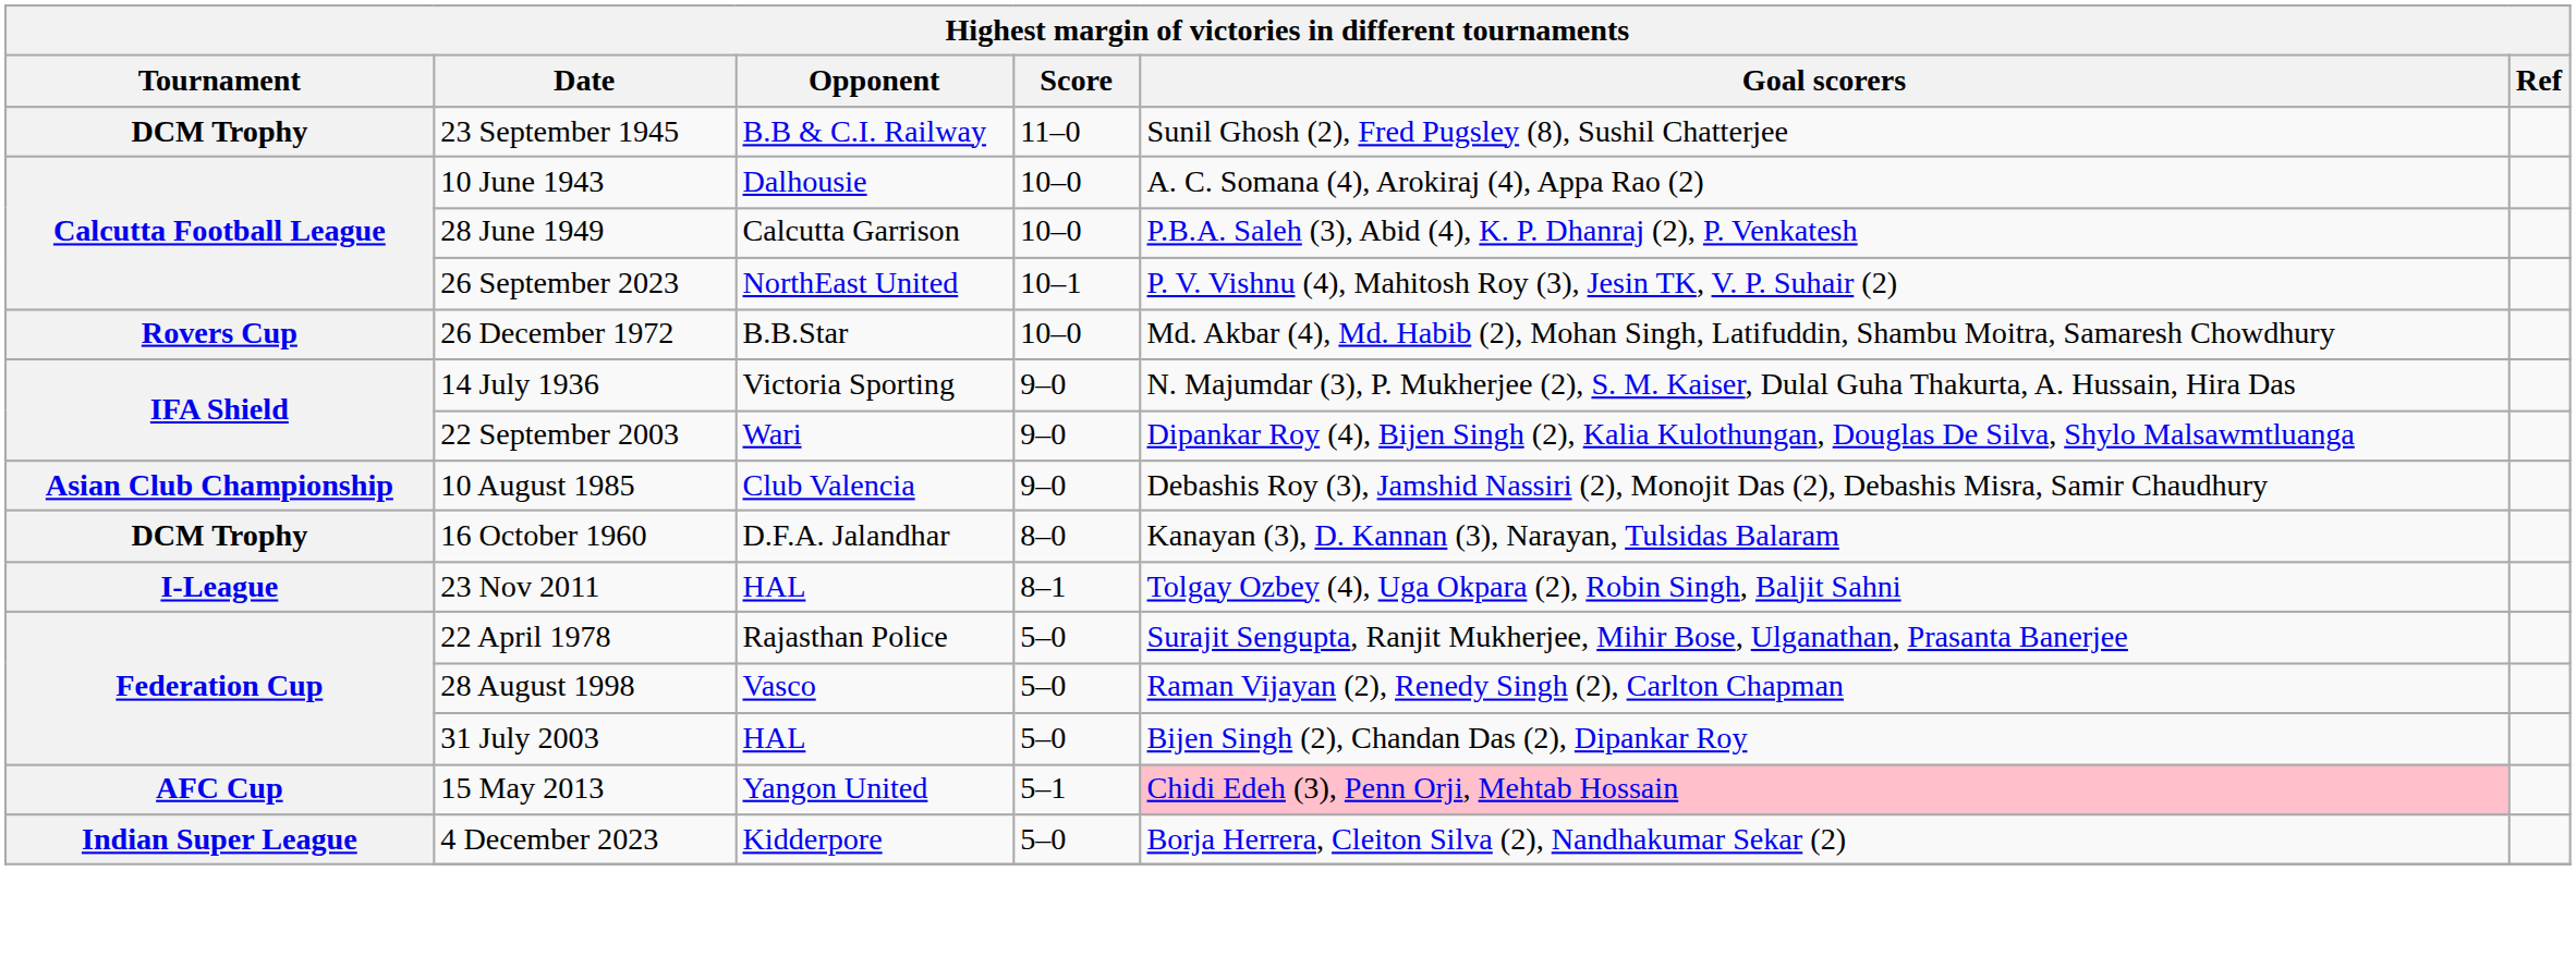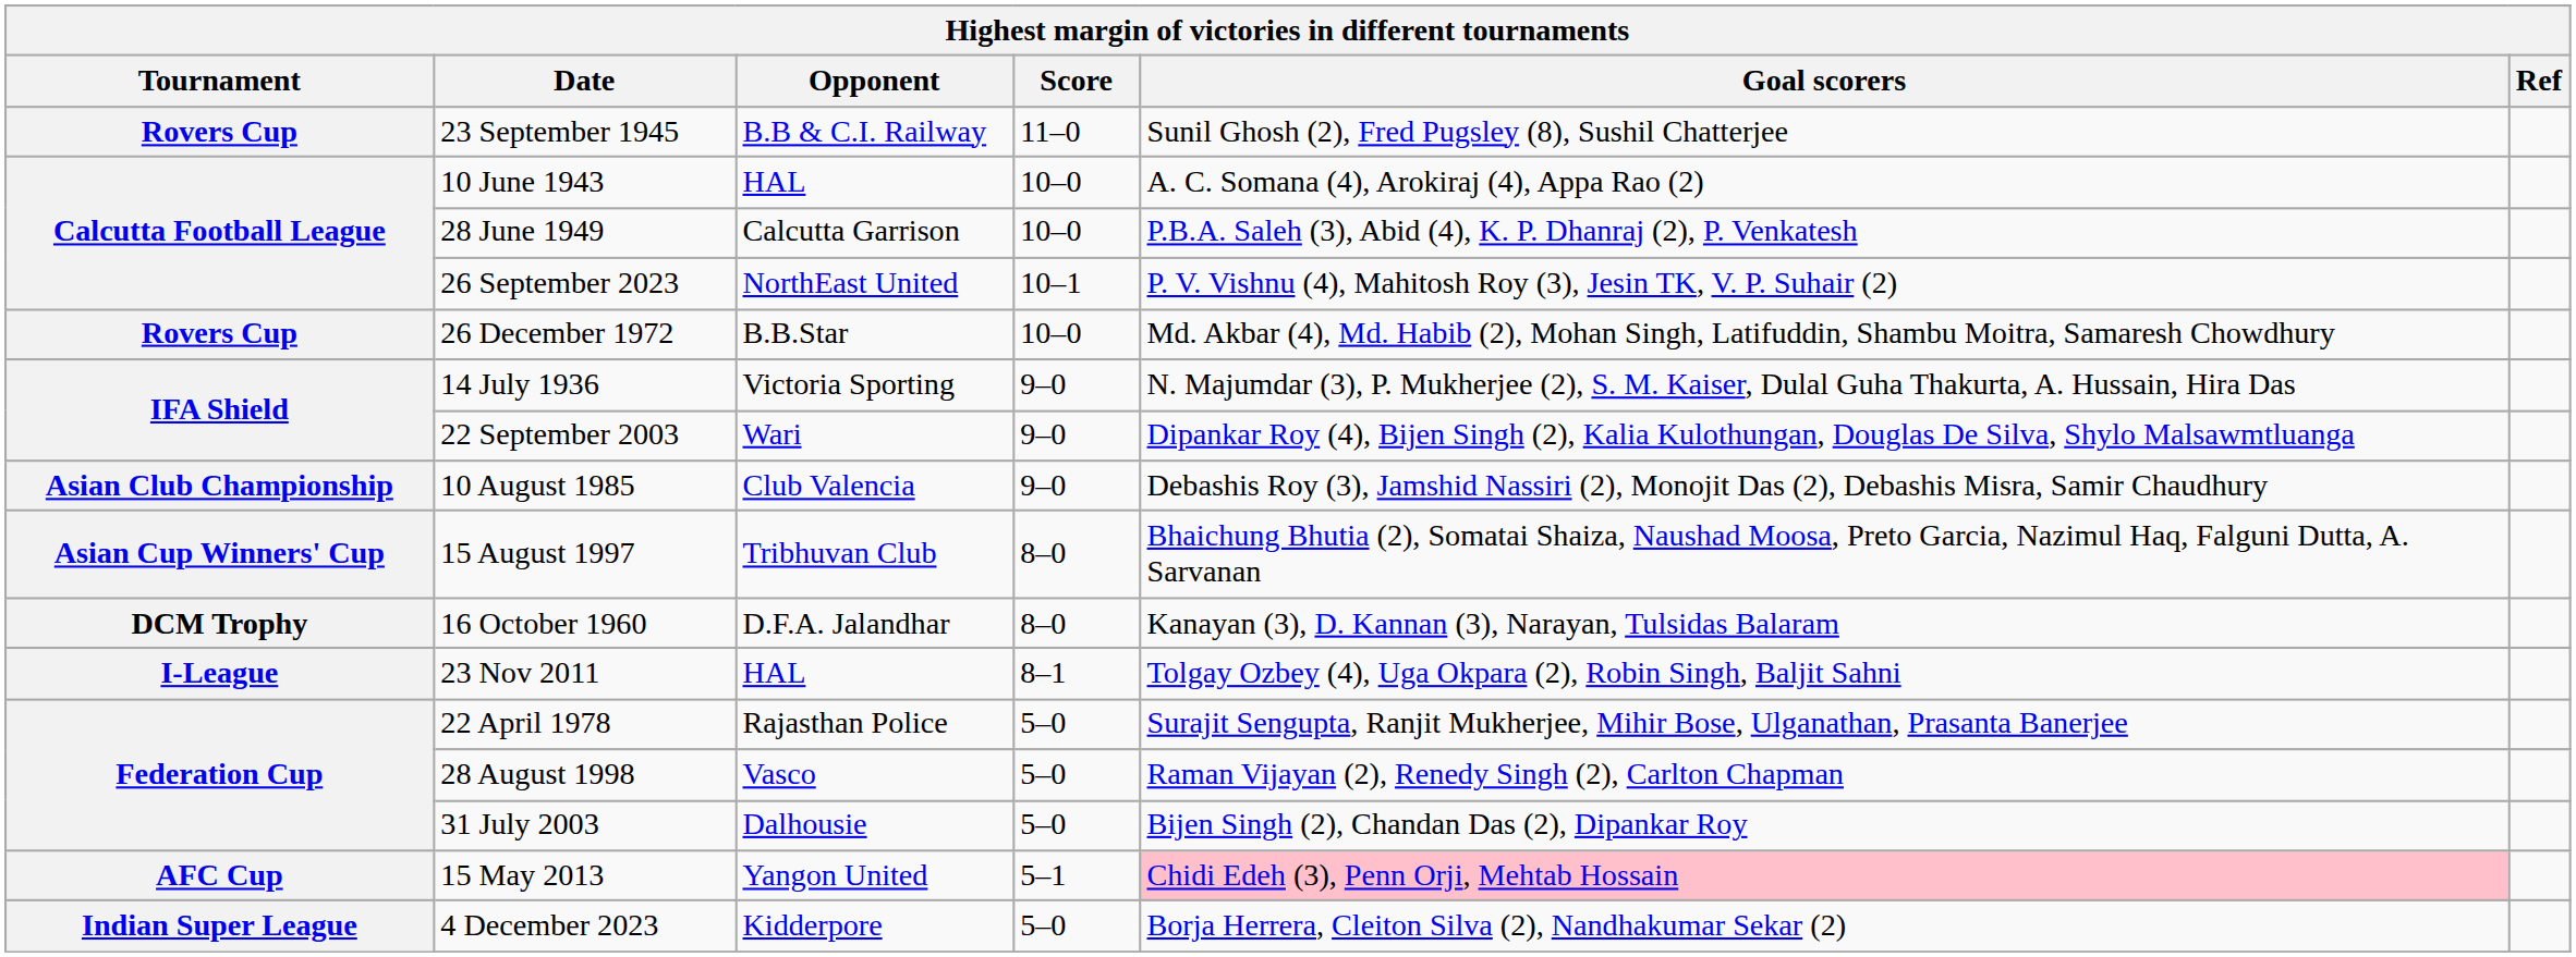 <table class="wikitable" style="font-size:85%; width:90%; text-align:left">
 <tr>
 <th colspan=6 align=centre><strong>Highest margin of victories in different tournaments</strong></th>
 </tr>
 <tr>
 <th width="17%">Tournament</th>
 <th width="12%">Date</th>
 <th width="11%">Opponent</th>
 <th width="5%">Score</th>
 <th width="57%">Goal scorers</th>
 <th width="5%">Ref</th>
 </tr>
 <tr>
-<th rowspan="1">DCM Trophy</th>
+<th><a href='#'>Rovers Cup</a></th>
 <td>23 September 1945</td>
 <td><a href='#'>B.B & C.I. Railway</a></td>
 <td>11–0</td>
 <td>Sunil Ghosh (2), <a href='#'>Fred Pugsley</a> (8), Sushil Chatterjee</td>
 <td></td>
 </tr>
 <tr>
 <th rowspan="3"><a href='#'>Calcutta Football League</a></th>
 <td>10 June 1943</td>
-<td><a href='#'>Dalhousie</a></td>
+<td><a href='#'>HAL</a></td>
 <td>10–0</td>
 <td>A. C. Somana (4), Arokiraj (4), Appa Rao (2)</td>
 <td></td>
 </tr>
 <tr>
 <td>28 June 1949</td>
 <td>Calcutta Garrison</td>
 <td>10–0</td>
 <td><a href='#'>P.B.A. Saleh</a> (3), Abid (4), <a href='#'>K. P. Dhanraj</a> (2), <a href='#'>P. Venkatesh</a></td>
 <td></td>
 </tr>
 <tr>
 <td>26 September 2023</td>
 <td><a href='#'>NorthEast United</a></td>
 <td>10–1</td>
 <td><a href='#'>P. V. Vishnu</a> (4), Mahitosh Roy (3), <a href='#'>Jesin TK</a>, <a href='#'>V. P. Suhair</a> (2)</td>
 <td></td>
 </tr>
 <tr>
 <th><a href='#'>Rovers Cup</a></th>
 <td>26 December 1972</td>
 <td>B.B.Star</td>
 <td>10–0</td>
 <td>Md. Akbar (4), <a href='#'>Md. Habib</a> (2), Mohan Singh, Latifuddin, Shambu Moitra, Samaresh Chowdhury</td>
 <td></td>
 </tr>
 <tr>
 <th rowspan="2"><a href='#'>IFA Shield</a></th>
 <td>14 July 1936</td>
 <td>Victoria Sporting</td>
 <td>9–0</td>
 <td>N. Majumdar (3), P. Mukherjee (2), <a href='#'>S. M. Kaiser</a>, Dulal Guha Thakurta, A. Hussain, Hira Das</td>
 <td></td>
 </tr>
 <tr>
 <td>22 September 2003</td>
 <td><a href='#'>Wari</a></td>
 <td>9–0</td>
 <td><a href='#'>Dipankar Roy</a> (4), <a href='#'>Bijen Singh</a> (2), <a href='#'>Kalia Kulothungan</a>, <a href='#'>Douglas De Silva</a>, <a href='#'>Shylo Malsawmtluanga</a></td>
 <td></td>
 </tr>
 <tr>
 <th rowspan="1"><a href='#'>Asian Club Championship</a></th>
 <td>10 August 1985</td>
 <td><a href='#'>Club Valencia</a></td>
 <td>9–0</td>
 <td>Debashis Roy (3), <a href='#'>Jamshid Nassiri</a> (2), Monojit Das (2), Debashis Misra, Samir Chaudhury</td>
 <td></td>
 </tr>
 <tr>
+<th rowspan="1"><a href='#'>Asian Cup Winners' Cup</a></th>
+<td>15 August 1997</td>
+<td><a href='#'>Tribhuvan Club</a></td>
+<td>8–0</td>
+<td><a href='#'>Bhaichung Bhutia</a> (2), Somatai Shaiza, <a href='#'>Naushad Moosa</a>, Preto Garcia, Nazimul Haq, Falguni Dutta, A. Sarvanan</td>
+<td></td>
+</tr>
+<tr>
 <th rowspan="1">DCM Trophy</th>
 <td>16 October 1960</td>
 <td>D.F.A. Jalandhar</td>
 <td>8–0</td>
 <td>Kanayan (3), <a href='#'>D. Kannan</a> (3), Narayan, <a href='#'>Tulsidas Balaram</a></td>
 <td></td>
 </tr>
 <tr>
 <th><a href='#'>I-League</a></th>
 <td>23 Nov 2011</td>
 <td><a href='#'>HAL</a></td>
 <td>8–1</td>
 <td><a href='#'>Tolgay Ozbey</a> (4), <a href='#'>Uga Okpara</a> (2), <a href='#'>Robin Singh</a>, <a href='#'>Baljit Sahni</a></td>
 <td></td>
 </tr>
 <tr>
 <th rowspan="3"><a href='#'>Federation Cup</a></th>
 <td>22 April 1978</td>
 <td>Rajasthan Police</td>
 <td>5–0</td>
 <td><a href='#'>Surajit Sengupta</a>, Ranjit Mukherjee, <a href='#'>Mihir Bose</a>, <a href='#'>Ulganathan</a>, <a href='#'>Prasanta Banerjee</a></td>
 <td></td>
 </tr>
 <tr>
 <td>28 August 1998</td>
 <td><a href='#'>Vasco</a></td>
 <td>5–0</td>
 <td><a href='#'>Raman Vijayan</a> (2), <a href='#'>Renedy Singh</a> (2), <a href='#'>Carlton Chapman</a></td>
 <td></td>
 </tr>
 <tr>
 <td>31 July 2003</td>
-<td><a href='#'>HAL</a></td>
+<td><a href='#'>Dalhousie</a></td>
 <td>5–0</td>
 <td><a href='#'>Bijen Singh</a> (2), Chandan Das (2), <a href='#'>Dipankar Roy</a></td>
 <td></td>
 </tr>
 <tr>
 <th rowspan="1"><a href='#'>AFC Cup</a></th>
 <td>15 May 2013</td>
 <td><a href='#'>Yangon United</a></td>
 <td>5–1</td>
 <td style="background: pink;"><a href='#'>Chidi Edeh</a> (3), <a href='#'>Penn Orji</a>, <a href='#'>Mehtab Hossain</a></td>
 <td></td>
 </tr>
 <tr>
 <th rowspan="3"><a href='#'>Indian Super League</a></th>
 <td>4 December 2023</td>
 <td><a href='#'>Kidderpore</a></td>
 <td>5–0</td>
 <td><a href='#'>Borja Herrera</a>, <a href='#'>Cleiton Silva</a> (2), <a href='#'>Nandhakumar Sekar</a> (2)</td>
 <td></td>
 </tr>
 <tr>
 </tr>
 </table>
